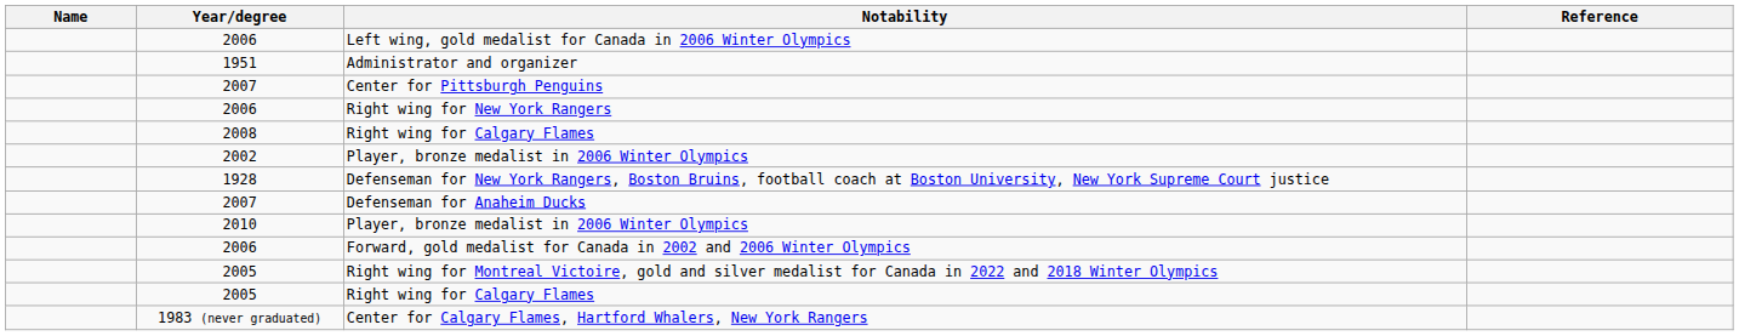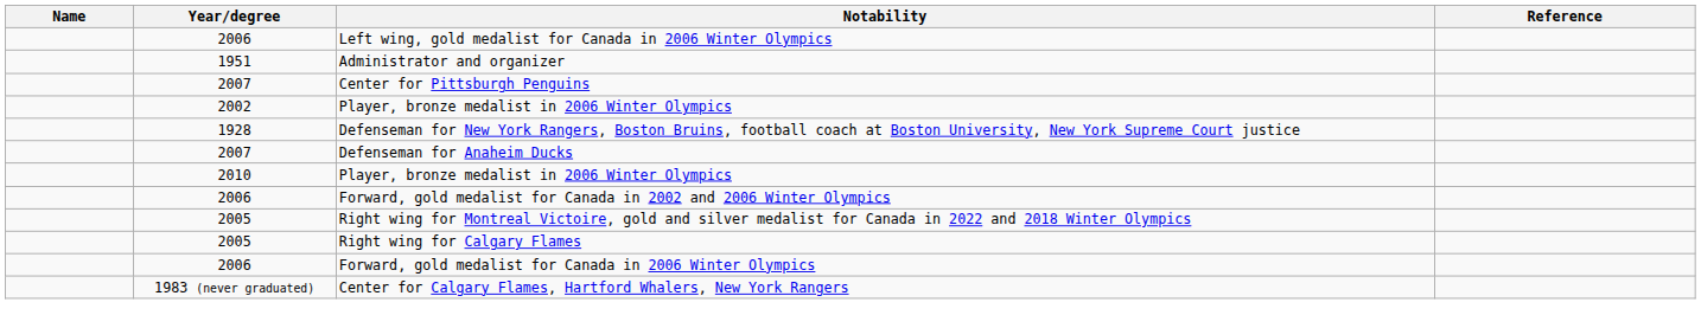 <table class="wikitable sortable" style="width:100%">
 <tr>
 <th style="width:*;">Name</th>
 <th style="width:12%;">Year/degree</th>
 <th style="width:65%;" class="unsortable">Notability</th>
 <th style="width:*;" class="unsortable">Reference</th>
 </tr>
 <tr>
 <td></td>
 <td style="text-align:center;">2006</td>
 <td>Left wing, gold medalist for Canada in <a href='#'>2006 Winter Olympics</a></td>
 <td style="text-align:center;"></td>
 </tr>
 <tr>
 <td></td>
 <td style="text-align:center;">1951</td>
 <td>Administrator and organizer</td>
 <td style="text-align:center;"></td>
 </tr>
 <tr>
 <td></td>
 <td style="text-align:center;">2007</td>
 <td>Center for <a href='#'>Pittsburgh Penguins</a></td>
-<td style="text-align:center;"></td>
-</tr>
-<tr>
-<td></td>
-<td style="text-align:center;">2006</td>
-<td>Right wing for <a href='#'>New York Rangers</a></td>
-<td style="text-align:center;"></td>
-</tr>
-<tr>
-<td></td>
-<td style="text-align:center;">2008</td>
-<td>Right wing for <a href='#'>Calgary Flames</a></td>
 <td style="text-align:center;"></td>
 </tr>
 <tr>
 <td></td>
 <td style="text-align:center;">2002</td>
 <td>Player, bronze medalist in <a href='#'>2006 Winter Olympics</a></td>
 <td style="text-align:center;"></td>
 </tr>
 <tr>
 <td></td>
 <td style="text-align:center;">1928</td>
 <td>Defenseman for <a href='#'>New York Rangers</a>, <a href='#'>Boston Bruins</a>, football coach at <a href='#'>Boston University</a>, <a href='#'>New York Supreme Court</a> justice</td>
 <td style="text-align:center;"></td>
 </tr>
 <tr>
 <td></td>
 <td style="text-align:center;">2007</td>
 <td>Defenseman for <a href='#'>Anaheim Ducks</a></td>
 <td style="text-align:center;"></td>
 </tr>
 <tr>
 <td></td>
 <td style="text-align:center;">2010</td>
 <td>Player, bronze medalist in <a href='#'>2006 Winter Olympics</a></td>
 <td style="text-align:center;"></td>
 </tr>
 <tr>
 <td></td>
 <td style="text-align:center;">2006</td>
 <td>Forward, gold medalist for Canada in <a href='#'>2002</a> and <a href='#'>2006 Winter Olympics</a></td>
 <td style="text-align:center;"></td>
 </tr>
 <tr>
 <td></td>
 <td style="text-align:center;">2005</td>
 <td>Right wing for <a href='#'>Montreal Victoire</a>, gold and silver medalist for Canada in <a href='#'>2022</a> and <a href='#'>2018 Winter Olympics</a></td>
 <td style="text-align:center;"></td>
 </tr>
 <tr>
 <td></td>
 <td style="text-align:center;">2005</td>
 <td>Right wing for <a href='#'>Calgary Flames</a></td>
 <td style="text-align:center;"></td>
 </tr>
 <tr>
 <td></td>
+<td style="text-align:center;">2006</td>
+<td>Forward, gold medalist for Canada in <a href='#'>2006 Winter Olympics</a></td>
+<td style="text-align:center;"></td>
+</tr>
+<tr>
+<td></td>
 <td style="text-align:center;">1983 <small>(never graduated)</small></td>
 <td>Center for <a href='#'>Calgary Flames</a>, <a href='#'>Hartford Whalers</a>, <a href='#'>New York Rangers</a></td>
 <td style="text-align:center;"></td>
 </tr>
 </table>
